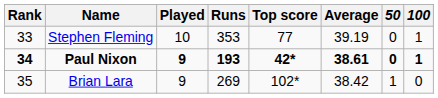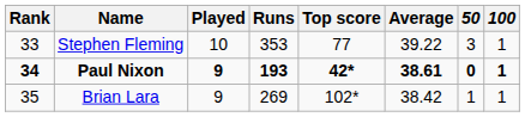 <table class="wikitable" style="text-align:center">
 <tr>
 <th>Rank</th>
 <th>Name</th>
 <th>Played</th>
 <th>Runs</th>
 <th>Top score</th>
 <th>Average</th>
 <th><em>50</em></th>
 <th><em>100</em></th>
 </tr>
 <tr>
 <td>33</td>
 <td><a href='#'>Stephen Fleming</a></td>
 <td>10</td>
 <td>353</td>
 <td>77</td>
-<td>39.19</td>
-<td>0</td>
+<td>39.22</td>
+<td>3</td>
 <td>1</td>
 </tr>
 <tr>
 <td><strong>34</strong></td>
 <td><strong>Paul Nixon</strong></td>
 <td><strong>9</strong></td>
 <td><strong>193</strong></td>
 <td><strong>42*</strong></td>
 <td><strong>38.61</strong></td>
 <td><strong>0</strong></td>
 <td><strong>1</strong></td>
 </tr>
 <tr>
 <td>35</td>
 <td><a href='#'>Brian Lara</a></td>
 <td>9</td>
 <td>269</td>
 <td>102*</td>
 <td>38.42</td>
 <td>1</td>
-<td>0</td>
+<td>1</td>
 </tr>
 </table>
